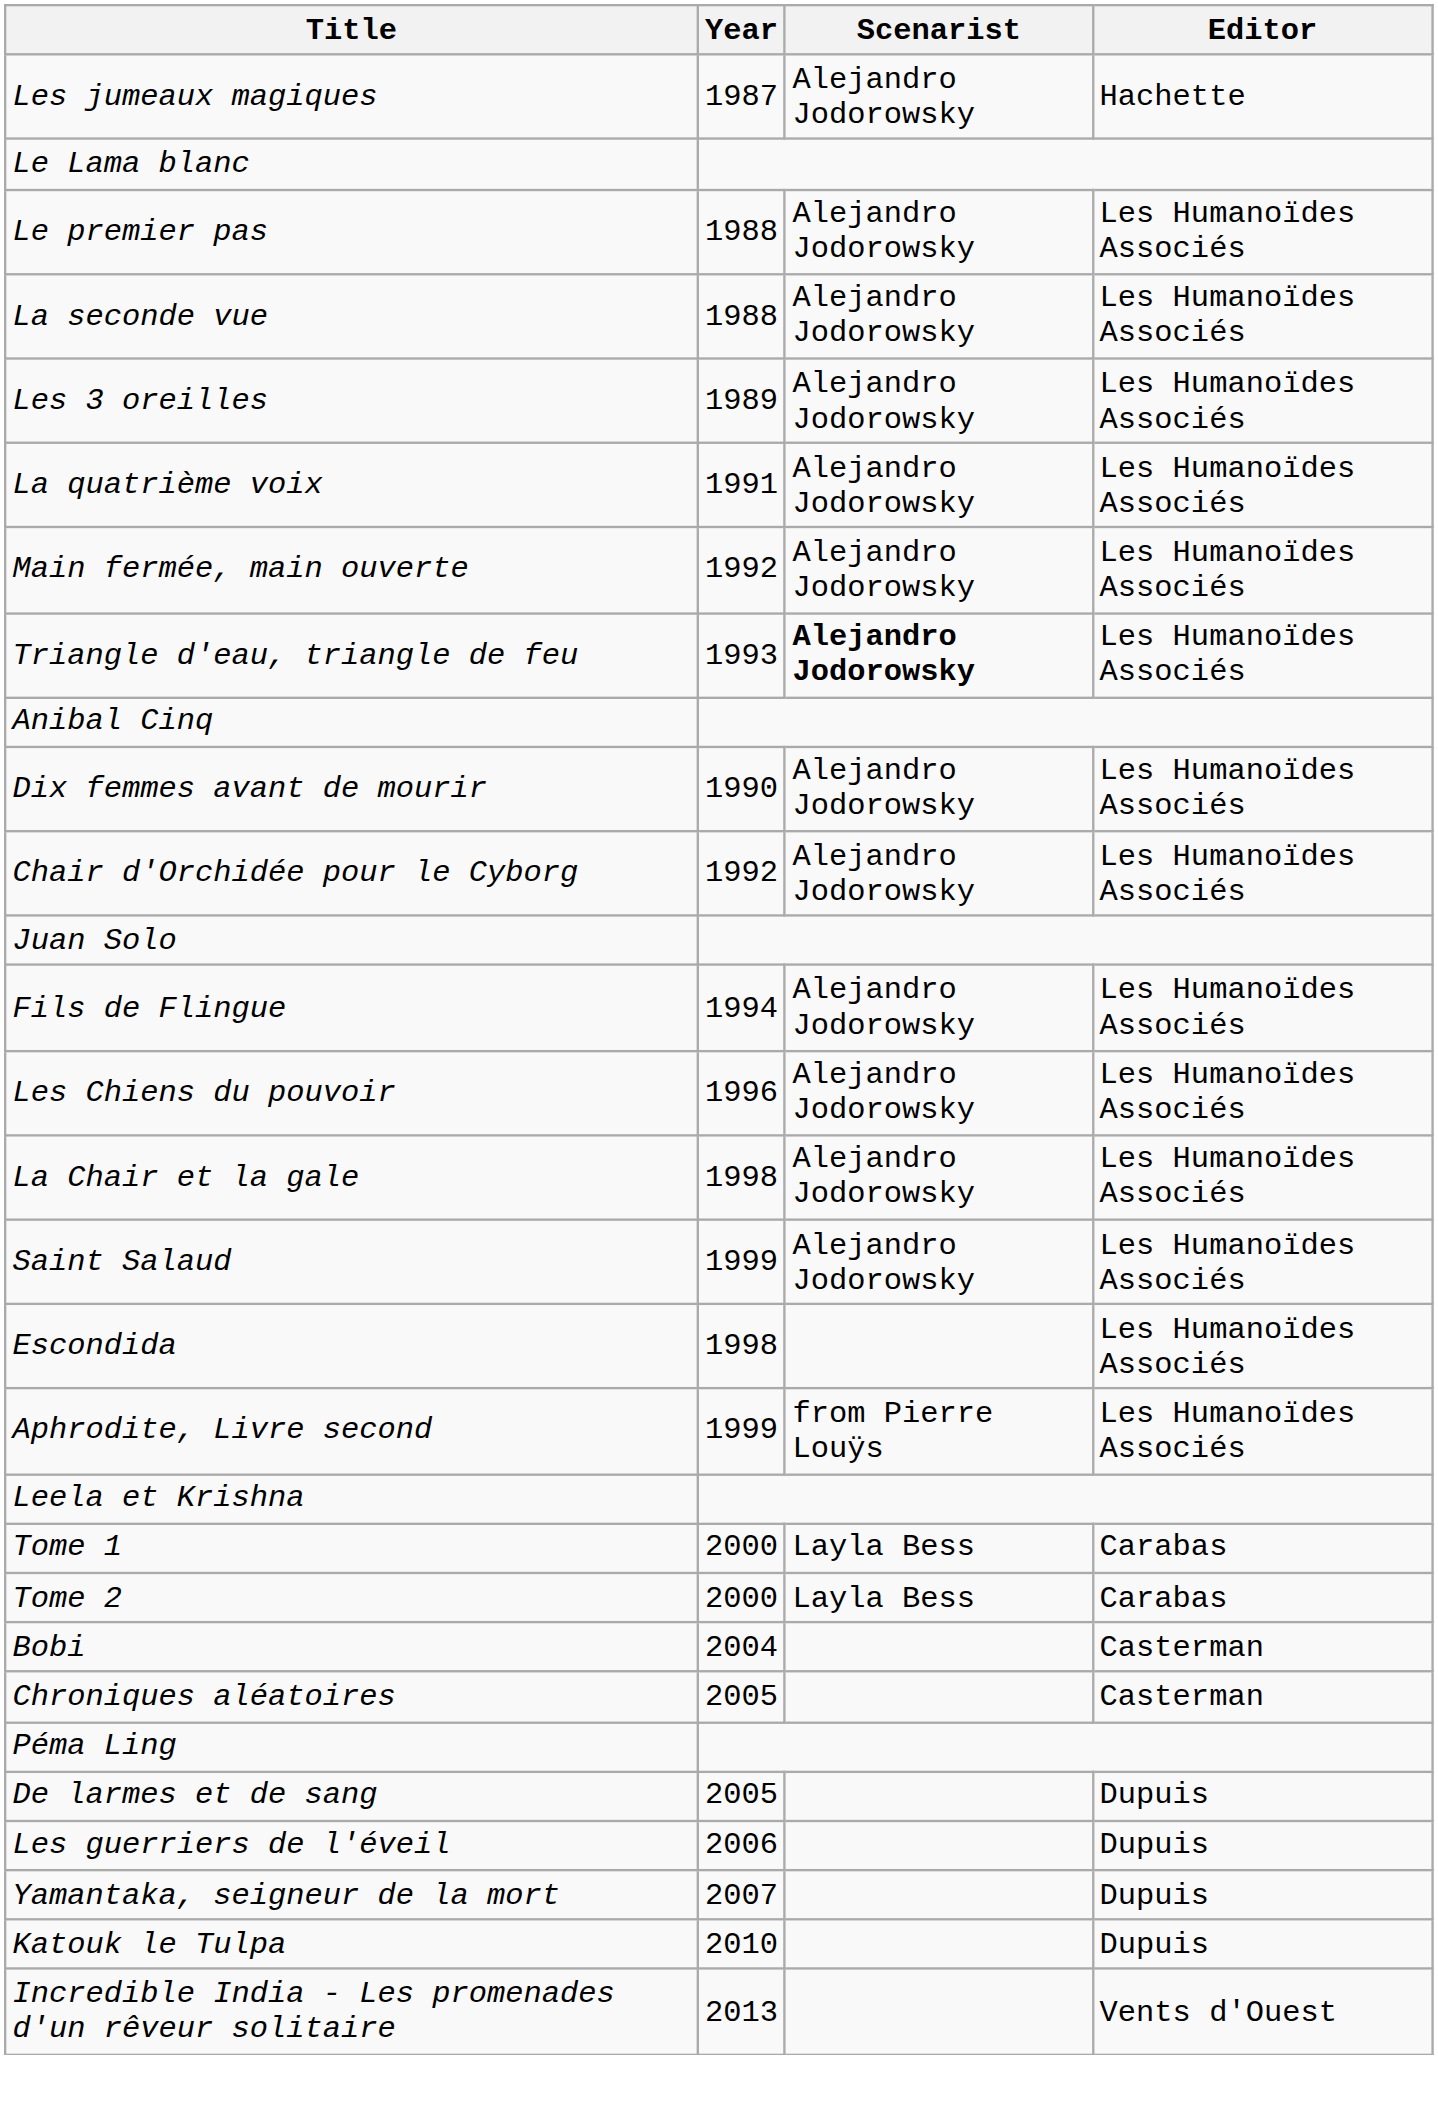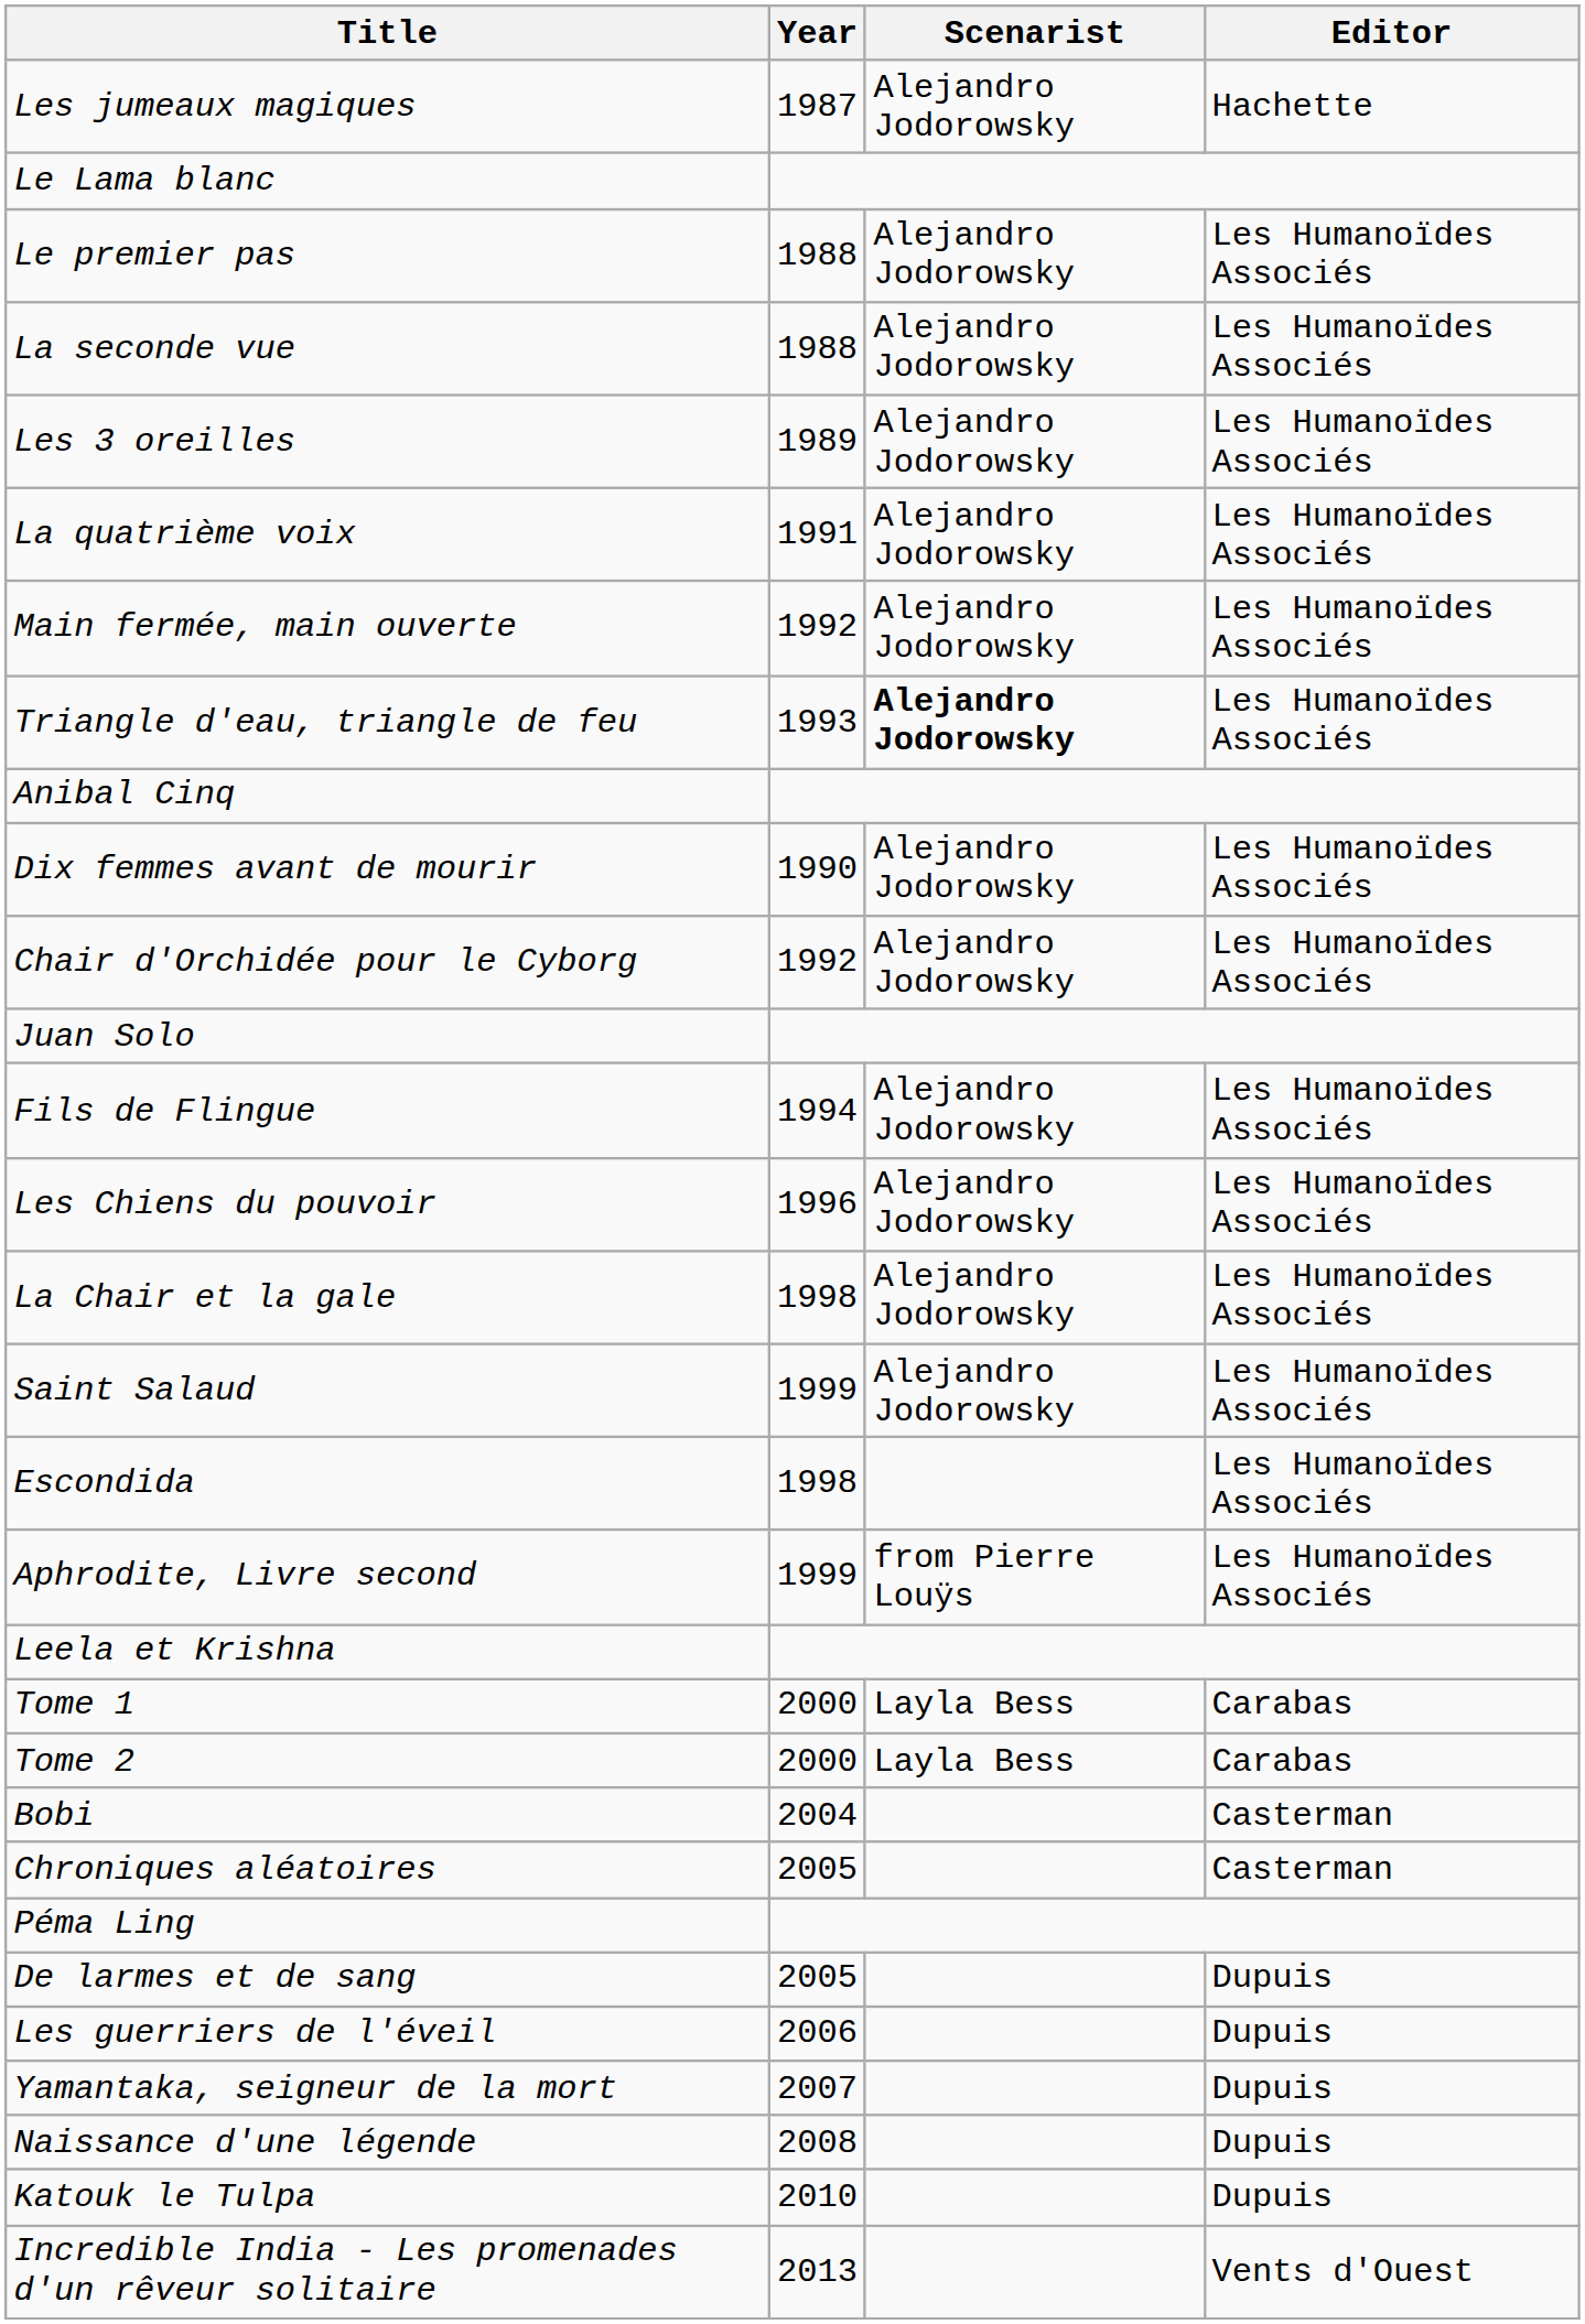 <table class="wikitable">
 <tr>
 <th>Title</th>
 <th>Year</th>
 <th>Scenarist</th>
 <th>Editor</th>
 </tr>
 <tr>
 <td><em>Les jumeaux magiques</em></td>
 <td>1987</td>
 <td>Alejandro Jodorowsky</td>
 <td>Hachette </td>
 </tr>
 <tr>
 <td><em>Le Lama blanc</em></td>
 </tr>
 <tr>
 <td><em>Le premier pas</em></td>
 <td>1988</td>
 <td>Alejandro Jodorowsky</td>
 <td>Les Humanoïdes Associés </td>
 </tr>
 <tr>
 <td><em>La seconde vue</em></td>
 <td>1988</td>
 <td>Alejandro Jodorowsky</td>
 <td>Les Humanoïdes Associés </td>
 </tr>
 <tr>
 <td><em>Les 3 oreilles</em></td>
 <td>1989</td>
 <td>Alejandro Jodorowsky</td>
 <td>Les Humanoïdes Associés  </td>
 </tr>
 <tr>
 <td><em>La quatrième voix</em></td>
 <td>1991</td>
 <td>Alejandro Jodorowsky</td>
 <td>Les Humanoïdes Associés   </td>
 </tr>
 <tr>
 <td><em>Main fermée, main ouverte</em></td>
 <td>1992</td>
 <td>Alejandro Jodorowsky</td>
 <td>Les Humanoïdes Associés </td>
 </tr>
 <tr>
 <td><em>Triangle d'eau, triangle de feu</em></td>
 <td>1993</td>
 <td><strong>Alejandro Jodorowsky</strong></td>
 <td>Les Humanoïdes Associés    </td>
 </tr>
 <tr>
 <td><em>Anibal Cinq</em></td>
 </tr>
 <tr>
 <td><em>Dix femmes avant de mourir</em></td>
 <td>1990</td>
 <td>Alejandro Jodorowsky</td>
 <td>Les Humanoïdes Associés  </td>
 </tr>
 <tr>
 <td><em>Chair d'Orchidée pour le Cyborg</em></td>
 <td>1992</td>
 <td>Alejandro Jodorowsky</td>
 <td>Les Humanoïdes Associés  </td>
 </tr>
 <tr>
 <td><em>Juan Solo</em></td>
 </tr>
 <tr>
 <td><em>Fils de Flingue</em></td>
 <td>1994</td>
 <td>Alejandro Jodorowsky</td>
 <td>Les Humanoïdes Associés  </td>
 </tr>
 <tr>
 <td><em>Les Chiens du pouvoir</em></td>
 <td>1996</td>
 <td>Alejandro Jodorowsky</td>
 <td>Les Humanoïdes Associés  </td>
 </tr>
 <tr>
 <td><em>La Chair et la gale</em></td>
 <td>1998</td>
 <td>Alejandro Jodorowsky</td>
 <td>Les Humanoïdes Associés  </td>
 </tr>
 <tr>
 <td><em>Saint Salaud</em></td>
 <td>1999</td>
 <td>Alejandro Jodorowsky</td>
 <td>Les Humanoïdes Associés  </td>
 </tr>
 <tr>
 <td><em>Escondida</em></td>
 <td>1998</td>
 <td></td>
 <td>Les Humanoïdes Associés </td>
 </tr>
 <tr>
 <td><em>Aphrodite, Livre second</em></td>
 <td>1999</td>
 <td>from Pierre Louÿs</td>
 <td>Les Humanoïdes Associés </td>
 </tr>
 <tr>
 <td><em>Leela et Krishna</em></td>
 </tr>
 <tr>
 <td><em>Tome 1</em></td>
 <td>2000</td>
 <td>Layla Bess</td>
 <td>Carabas </td>
 </tr>
 <tr>
 <td><em>Tome 2</em></td>
 <td>2000</td>
 <td>Layla Bess</td>
 <td>Carabas  </td>
 </tr>
 <tr>
 <td><em>Bobi</em></td>
 <td>2004</td>
 <td></td>
 <td>Casterman </td>
 </tr>
 <tr>
 <td><em>Chroniques aléatoires</em></td>
 <td>2005</td>
 <td></td>
 <td>Casterman </td>
 </tr>
 <tr>
 <td><em>Péma Ling</em></td>
 </tr>
 <tr>
 <td><em>De larmes et de sang</em></td>
 <td>2005</td>
 <td></td>
 <td>Dupuis  </td>
 </tr>
 <tr>
 <td><em>Les guerriers de l'éveil</em></td>
 <td>2006</td>
 <td></td>
 <td>Dupuis </td>
 </tr>
 <tr>
 <td><em>Yamantaka, seigneur de la mort</em></td>
 <td>2007</td>
 <td></td>
 <td>Dupuis </td>
 </tr>
 <tr>
+<td><em>Naissance d'une légende</em></td>
+<td>2008</td>
+<td></td>
+<td>Dupuis </td>
+</tr>
+<tr>
 <td><em>Katouk le Tulpa</em></td>
 <td>2010</td>
 <td></td>
 <td>Dupuis </td>
 </tr>
 <tr>
 <td><em>Incredible India - Les promenades d'un rêveur solitaire</em></td>
 <td>2013</td>
 <td></td>
 <td>Vents d'Ouest </td>
 </tr>
 <tr>
 </tr>
 </table>
